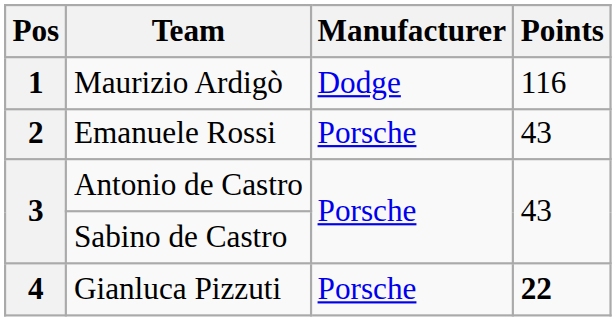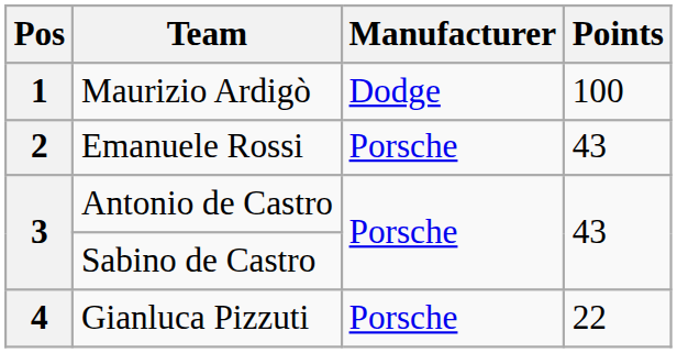 <table class="wikitable" style="font-size: 90%">
 <tr>
 <th>Pos</th>
 <th>Team</th>
 <th>Manufacturer</th>
 <th>Points</th>
 </tr>
 <tr>
 <th>1</th>
 <td> Maurizio Ardigò</td>
 <td><a href='#'>Dodge</a></td>
-<td>116</td>
+<td>100</td>
 </tr>
 <tr>
 <th>2</th>
 <td> Emanuele Rossi</td>
 <td><a href='#'>Porsche</a></td>
 <td>43</td>
 </tr>
 <tr>
 <th rowspan=2>3</th>
 <td> Antonio de Castro</td>
 <td rowspan=2><a href='#'>Porsche</a></td>
 <td rowspan=2>43</td>
 </tr>
 <tr>
 <td> Sabino de Castro</td>
 </tr>
 <tr>
 <th>4</th>
 <td> Gianluca Pizzuti</td>
 <td><a href='#'>Porsche</a></td>
-<td><strong>22</strong></td>
+<td>22</td>
 </tr>
 </table>
